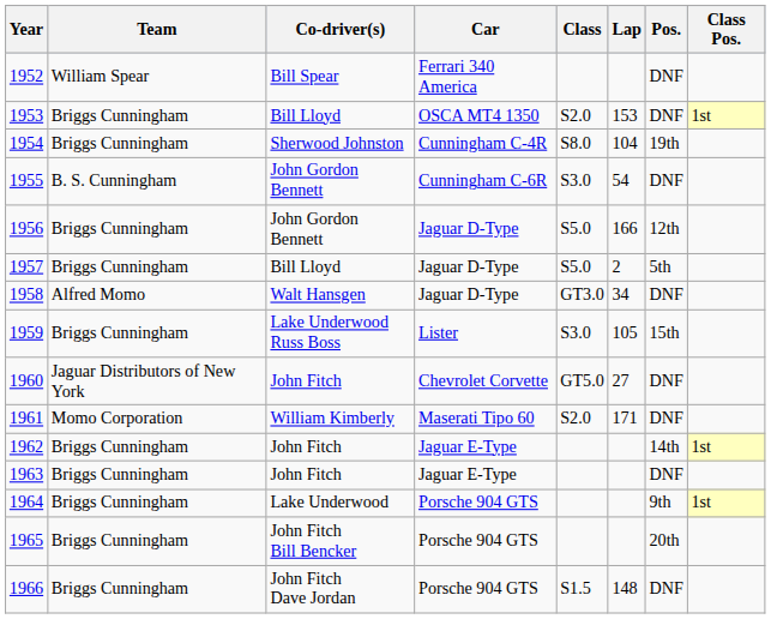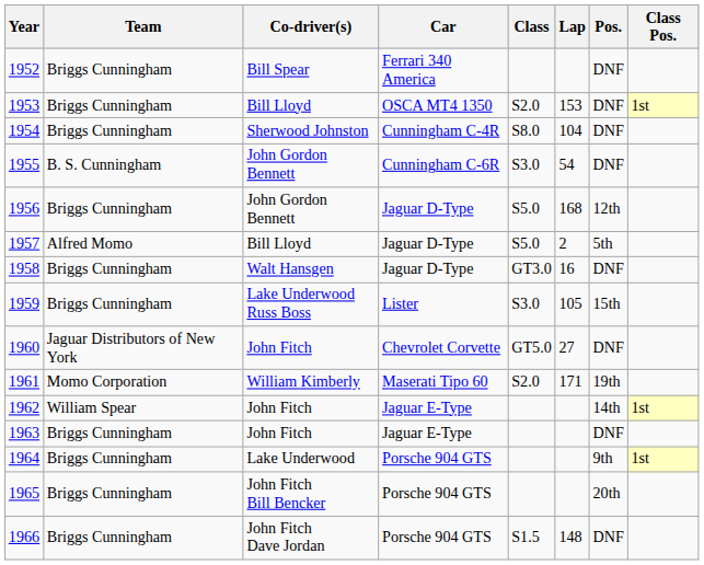 <table class="wikitable" style="font-size:85%;">
 <tr bgcolor="#ABBBDD">
 <th>Year</th>
 <th>Team</th>
 <th>Co-driver(s)</th>
 <th>Car</th>
 <th>Class</th>
 <th>Lap</th>
 <th>Pos.</th>
 <th>Class Pos.</th>
 </tr>
 <tr>
 <td><a href='#'>1952</a></td>
-<td> William Spear</td>
+<td> Briggs Cunningham</td>
 <td> <a href='#'>Bill Spear</a></td>
 <td><a href='#'>Ferrari 340 America</a></td>
 <td></td>
 <td></td>
 <td>DNF</td>
 <td></td>
 </tr>
 <tr>
 <td><a href='#'>1953</a></td>
 <td> Briggs Cunningham</td>
 <td> <a href='#'>Bill Lloyd</a></td>
 <td><a href='#'>OSCA MT4 1350</a></td>
 <td>S2.0</td>
 <td>153</td>
 <td>DNF</td>
 <td style="background:#ffffbf;">1st</td>
 </tr>
 <tr>
 <td><a href='#'>1954</a></td>
 <td> Briggs Cunningham</td>
 <td> <a href='#'>Sherwood Johnston</a></td>
 <td><a href='#'>Cunningham C-4R</a></td>
 <td>S8.0</td>
 <td>104</td>
-<td>19th</td>
+<td>DNF</td>
 <td></td>
 </tr>
 <tr>
 <td><a href='#'>1955</a></td>
 <td> B. S. Cunningham</td>
 <td> <a href='#'>John Gordon Bennett</a></td>
 <td><a href='#'>Cunningham C-6R</a></td>
 <td>S3.0</td>
 <td>54</td>
 <td>DNF</td>
 <td></td>
 </tr>
 <tr>
 <td><a href='#'>1956</a></td>
 <td> Briggs Cunningham</td>
 <td> John Gordon Bennett</td>
 <td><a href='#'>Jaguar D-Type</a></td>
 <td>S5.0</td>
-<td>166</td>
+<td>168</td>
 <td>12th</td>
 <td></td>
 </tr>
 <tr>
 <td><a href='#'>1957</a></td>
-<td> Briggs Cunningham</td>
+<td> Alfred Momo</td>
 <td> Bill Lloyd</td>
 <td>Jaguar D-Type</td>
 <td>S5.0</td>
 <td>2</td>
 <td>5th</td>
 <td></td>
 </tr>
 <tr>
 <td><a href='#'>1958</a></td>
-<td> Alfred Momo</td>
+<td> Briggs Cunningham</td>
 <td> <a href='#'>Walt Hansgen</a></td>
 <td>Jaguar D-Type</td>
 <td>GT3.0</td>
-<td>34</td>
+<td>16</td>
 <td>DNF</td>
 <td></td>
 </tr>
 <tr>
 <td><a href='#'>1959</a></td>
 <td> Briggs Cunningham</td>
 <td> <a href='#'>Lake Underwood</a><br> <a href='#'>Russ Boss</a></td>
 <td><a href='#'>Lister</a></td>
 <td>S3.0</td>
 <td>105</td>
 <td>15th</td>
 <td></td>
 </tr>
 <tr>
 <td><a href='#'>1960</a></td>
 <td> Jaguar Distributors of New York</td>
 <td> <a href='#'>John Fitch</a></td>
 <td><a href='#'>Chevrolet Corvette</a></td>
 <td>GT5.0</td>
 <td>27</td>
 <td>DNF</td>
 <td></td>
 </tr>
 <tr>
 <td><a href='#'>1961</a></td>
 <td> Momo Corporation</td>
 <td> <a href='#'>William Kimberly</a></td>
 <td><a href='#'>Maserati Tipo 60</a></td>
 <td>S2.0</td>
 <td>171</td>
-<td>DNF</td>
+<td>19th</td>
 <td></td>
 </tr>
 <tr>
 <td><a href='#'>1962</a></td>
-<td> Briggs Cunningham</td>
+<td> William Spear</td>
 <td> John Fitch</td>
 <td><a href='#'>Jaguar E-Type</a></td>
 <td></td>
 <td></td>
 <td>14th</td>
 <td style="background:#ffffbf;">1st</td>
 </tr>
 <tr>
 <td><a href='#'>1963</a></td>
 <td> Briggs Cunningham</td>
 <td> John Fitch</td>
 <td>Jaguar E-Type</td>
 <td></td>
 <td></td>
 <td>DNF</td>
 <td></td>
 </tr>
 <tr>
 <td><a href='#'>1964</a></td>
 <td> Briggs Cunningham</td>
 <td> Lake Underwood</td>
 <td><a href='#'>Porsche 904 GTS</a></td>
 <td></td>
 <td></td>
 <td>9th</td>
 <td style="background:#ffffbf;">1st</td>
 </tr>
 <tr>
 <td><a href='#'>1965</a></td>
 <td> Briggs Cunningham</td>
 <td> John Fitch<br> <a href='#'>Bill Bencker</a></td>
 <td>Porsche 904 GTS</td>
 <td></td>
 <td></td>
 <td>20th</td>
 <td></td>
 </tr>
 <tr>
 <td><a href='#'>1966</a></td>
 <td> Briggs Cunningham</td>
 <td> John Fitch<br> Dave Jordan</td>
 <td>Porsche 904 GTS</td>
 <td>S1.5</td>
 <td>148</td>
 <td>DNF</td>
 <td></td>
 </tr>
 </table>
